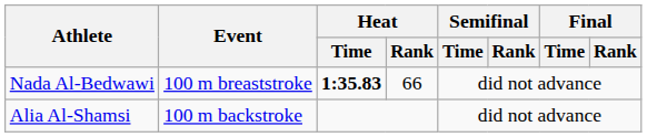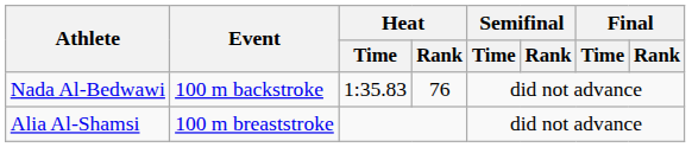 <table class=wikitable style="font-size:90%">
 <tr>
 <th rowspan="2">Athlete</th>
 <th rowspan="2">Event</th>
 <th colspan="2">Heat</th>
 <th colspan="2">Semifinal</th>
 <th colspan="2">Final</th>
 </tr>
 <tr style="font-size:95%">
 <th>Time</th>
 <th>Rank</th>
 <th>Time</th>
 <th>Rank</th>
 <th>Time</th>
 <th>Rank</th>
 </tr>
 <tr align=center>
 <td align=left><a href='#'>Nada Al-Bedwawi</a></td>
-<td align=left><a href='#'>100 m breaststroke</a></td>
-<td><strong>1:35.83</strong></td>
-<td>66</td>
+<td align=left><a href='#'>100 m backstroke</a></td>
+<td>1:35.83</td>
+<td>76</td>
 <td colspan=4>did not advance</td>
 </tr>
 <tr align=center>
 <td align=left><a href='#'>Alia Al-Shamsi</a></td>
-<td align=left><a href='#'>100 m backstroke</a></td>
+<td align=left><a href='#'>100 m breaststroke</a></td>
 <td colspan=2></td>
 <td colspan=4>did not advance</td>
 </tr>
 </table>
